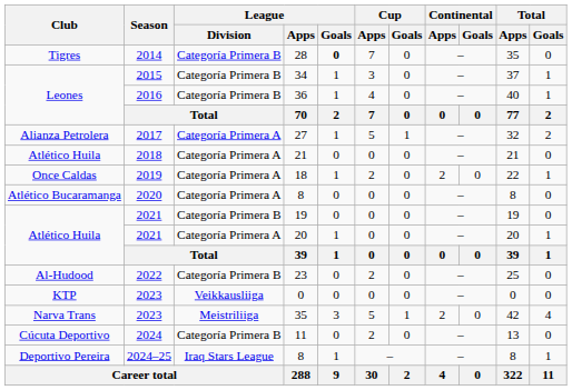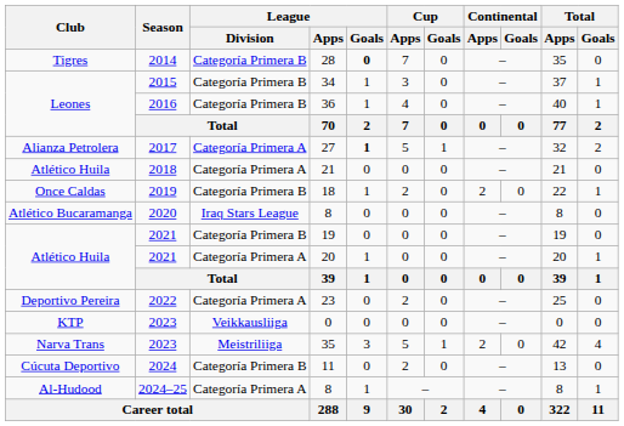 <table class="wikitable" style="text-align:center">
 <tr>
 <th rowspan="2">Club</th>
 <th rowspan="2">Season</th>
 <th colspan="3">League</th>
 <th colspan="2">Cup</th>
 <th colspan="2">Continental</th>
 <th colspan="2">Total</th>
 </tr>
 <tr>
 <th>Division</th>
 <th>Apps</th>
 <th>Goals</th>
 <th>Apps</th>
 <th>Goals</th>
 <th>Apps</th>
 <th>Goals</th>
 <th>Apps</th>
 <th>Goals</th>
 </tr>
 <tr>
 <td><a href='#'>Tigres</a></td>
 <td><a href='#'>2014</a></td>
 <td><a href='#'>Categoría Primera B</a></td>
 <td>28</td>
 <td><strong>0</strong></td>
 <td>7</td>
 <td>0</td>
 <td colspan=2>–</td>
 <td>35</td>
 <td>0</td>
 </tr>
 <tr>
 <td rowspan=3><a href='#'>Leones</a></td>
 <td><a href='#'>2015</a></td>
 <td>Categoría Primera B</td>
 <td>34</td>
 <td>1</td>
 <td>3</td>
 <td>0</td>
 <td colspan=2>–</td>
 <td>37</td>
 <td>1</td>
 </tr>
 <tr>
 <td><a href='#'>2016</a></td>
 <td>Categoría Primera B</td>
 <td>36</td>
 <td>1</td>
 <td>4</td>
 <td>0</td>
 <td colspan=2>–</td>
 <td>40</td>
 <td>1</td>
 </tr>
 <tr>
 <th colspan=2>Total</th>
 <th>70</th>
 <th>2</th>
 <th>7</th>
 <th>0</th>
 <th>0</th>
 <th>0</th>
 <th>77</th>
 <th>2</th>
 </tr>
 <tr>
 <td><a href='#'>Alianza Petrolera</a></td>
 <td><a href='#'>2017</a></td>
 <td><a href='#'>Categoría Primera A</a></td>
 <td>27</td>
-<td>1</td>
+<td><strong>1</strong></td>
 <td>5</td>
 <td>1</td>
 <td colspan=2>–</td>
 <td>32</td>
 <td>2</td>
 </tr>
 <tr>
 <td><a href='#'>Atlético Huila</a></td>
 <td><a href='#'>2018</a></td>
 <td>Categoría Primera A</td>
 <td>21</td>
 <td>0</td>
 <td>0</td>
 <td>0</td>
 <td colspan=2>–</td>
 <td>21</td>
 <td>0</td>
 </tr>
 <tr>
 <td><a href='#'>Once Caldas</a></td>
 <td><a href='#'>2019</a></td>
-<td>Categoría Primera A</td>
+<td>Categoría Primera B</td>
 <td>18</td>
 <td>1</td>
 <td>2</td>
 <td>0</td>
 <td>2</td>
 <td>0</td>
 <td>22</td>
 <td>1</td>
 </tr>
 <tr>
 <td><a href='#'>Atlético Bucaramanga</a></td>
 <td><a href='#'>2020</a></td>
-<td>Categoría Primera A</td>
+<td><a href='#'>Iraq Stars League</a></td>
 <td>8</td>
 <td>0</td>
 <td>0</td>
 <td>0</td>
 <td colspan=2>–</td>
 <td>8</td>
 <td>0</td>
 </tr>
 <tr>
 <td rowspan=3><a href='#'>Atlético Huila</a></td>
 <td><a href='#'>2021</a></td>
 <td>Categoría Primera B</td>
 <td>19</td>
 <td>0</td>
 <td>0</td>
 <td>0</td>
 <td colspan=2>–</td>
 <td>19</td>
 <td>0</td>
 </tr>
 <tr>
 <td><a href='#'>2021</a></td>
 <td>Categoría Primera A</td>
 <td>20</td>
 <td>1</td>
 <td>0</td>
 <td>0</td>
 <td colspan=2>–</td>
 <td>20</td>
 <td>1</td>
 </tr>
 <tr>
 <th colspan=2>Total</th>
 <th>39</th>
 <th>1</th>
 <th>0</th>
 <th>0</th>
 <th>0</th>
 <th>0</th>
 <th>39</th>
 <th>1</th>
 </tr>
 <tr>
-<td><a href='#'>Al-Hudood</a></td>
+<td><a href='#'>Deportivo Pereira</a></td>
 <td><a href='#'>2022</a></td>
-<td>Categoría Primera B</td>
+<td>Categoría Primera A</td>
 <td>23</td>
 <td>0</td>
 <td>2</td>
 <td>0</td>
 <td colspan=2>–</td>
 <td>25</td>
 <td>0</td>
 </tr>
 <tr>
 <td><a href='#'>KTP</a></td>
 <td><a href='#'>2023</a></td>
 <td><a href='#'>Veikkausliiga</a></td>
 <td>0</td>
 <td>0</td>
 <td>0</td>
 <td>0</td>
 <td colspan=2>–</td>
 <td>0</td>
 <td>0</td>
 </tr>
 <tr>
 <td><a href='#'>Narva Trans</a></td>
 <td><a href='#'>2023</a></td>
 <td><a href='#'>Meistriliiga</a></td>
 <td>35</td>
 <td>3</td>
 <td>5</td>
 <td>1</td>
 <td>2</td>
 <td>0</td>
 <td>42</td>
 <td>4</td>
 </tr>
 <tr>
 <td><a href='#'>Cúcuta Deportivo</a></td>
 <td><a href='#'>2024</a></td>
 <td>Categoría Primera B</td>
 <td>11</td>
 <td>0</td>
 <td>2</td>
 <td>0</td>
 <td colspan=2>–</td>
 <td>13</td>
 <td>0</td>
 </tr>
 <tr>
-<td><a href='#'>Deportivo Pereira</a></td>
+<td><a href='#'>Al-Hudood</a></td>
 <td><a href='#'>2024–25</a></td>
-<td><a href='#'>Iraq Stars League</a></td>
+<td>Categoría Primera A</td>
 <td>8</td>
 <td>1</td>
 <td colspan=2>–</td>
 <td colspan=2>–</td>
 <td>8</td>
 <td>1</td>
 </tr>
 <tr>
 <th colspan="3">Career total</th>
 <th>288</th>
 <th>9</th>
 <th>30</th>
 <th>2</th>
 <th>4</th>
 <th>0</th>
 <th>322</th>
 <th>11</th>
 </tr>
 </table>
